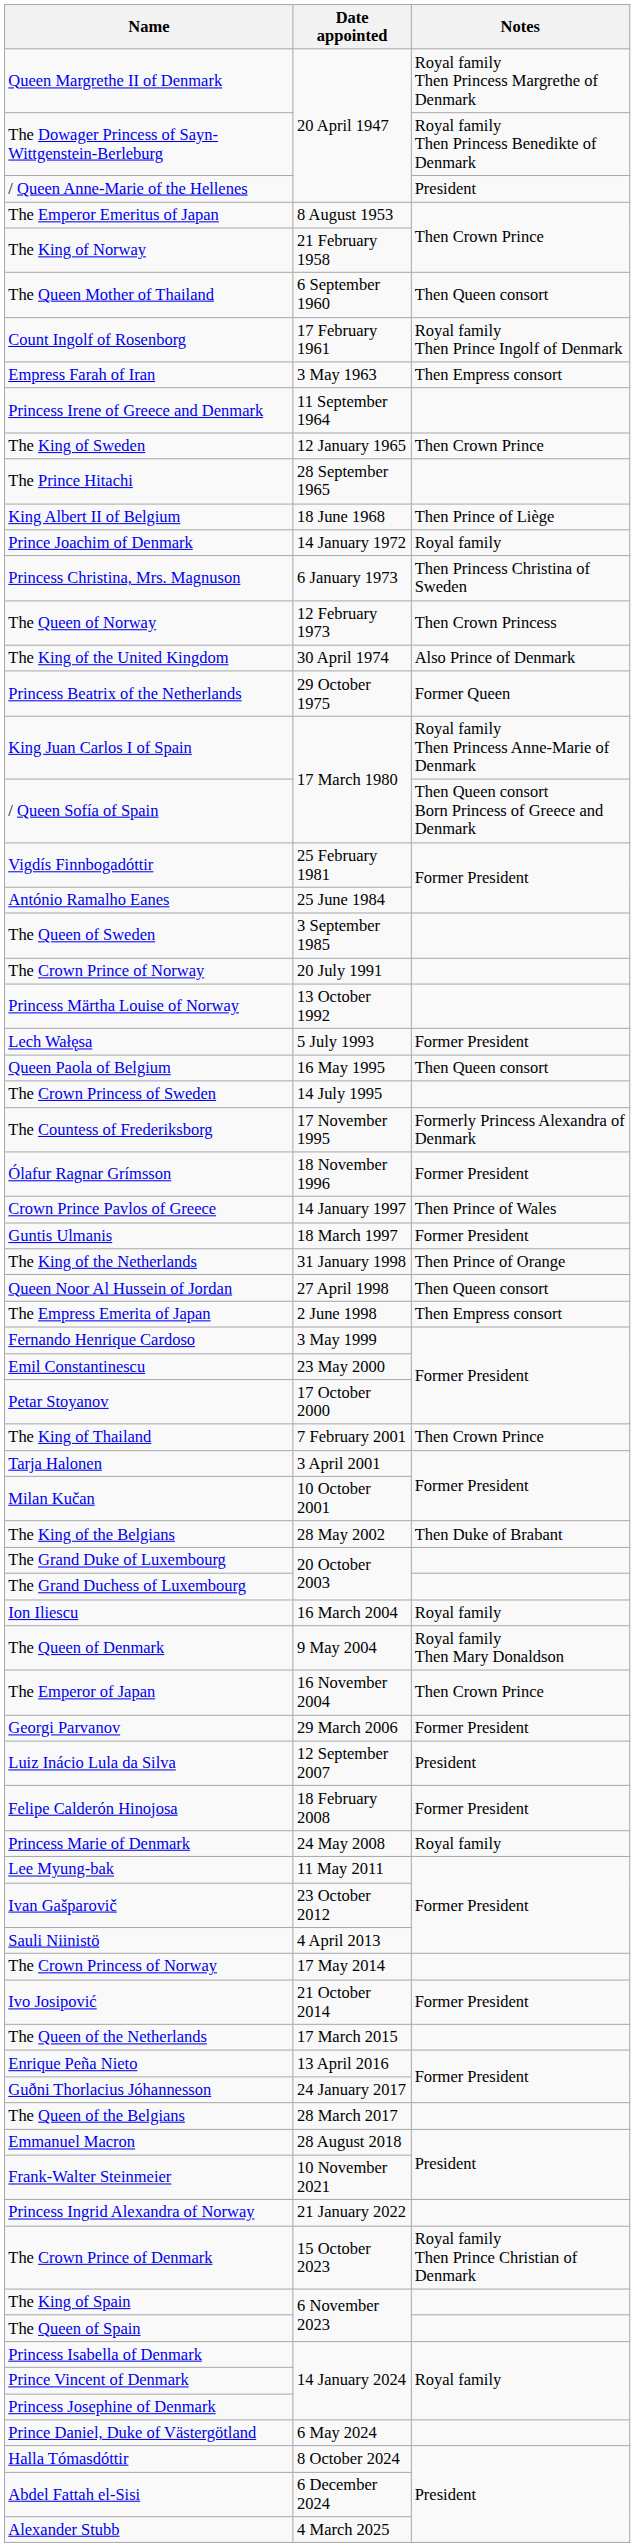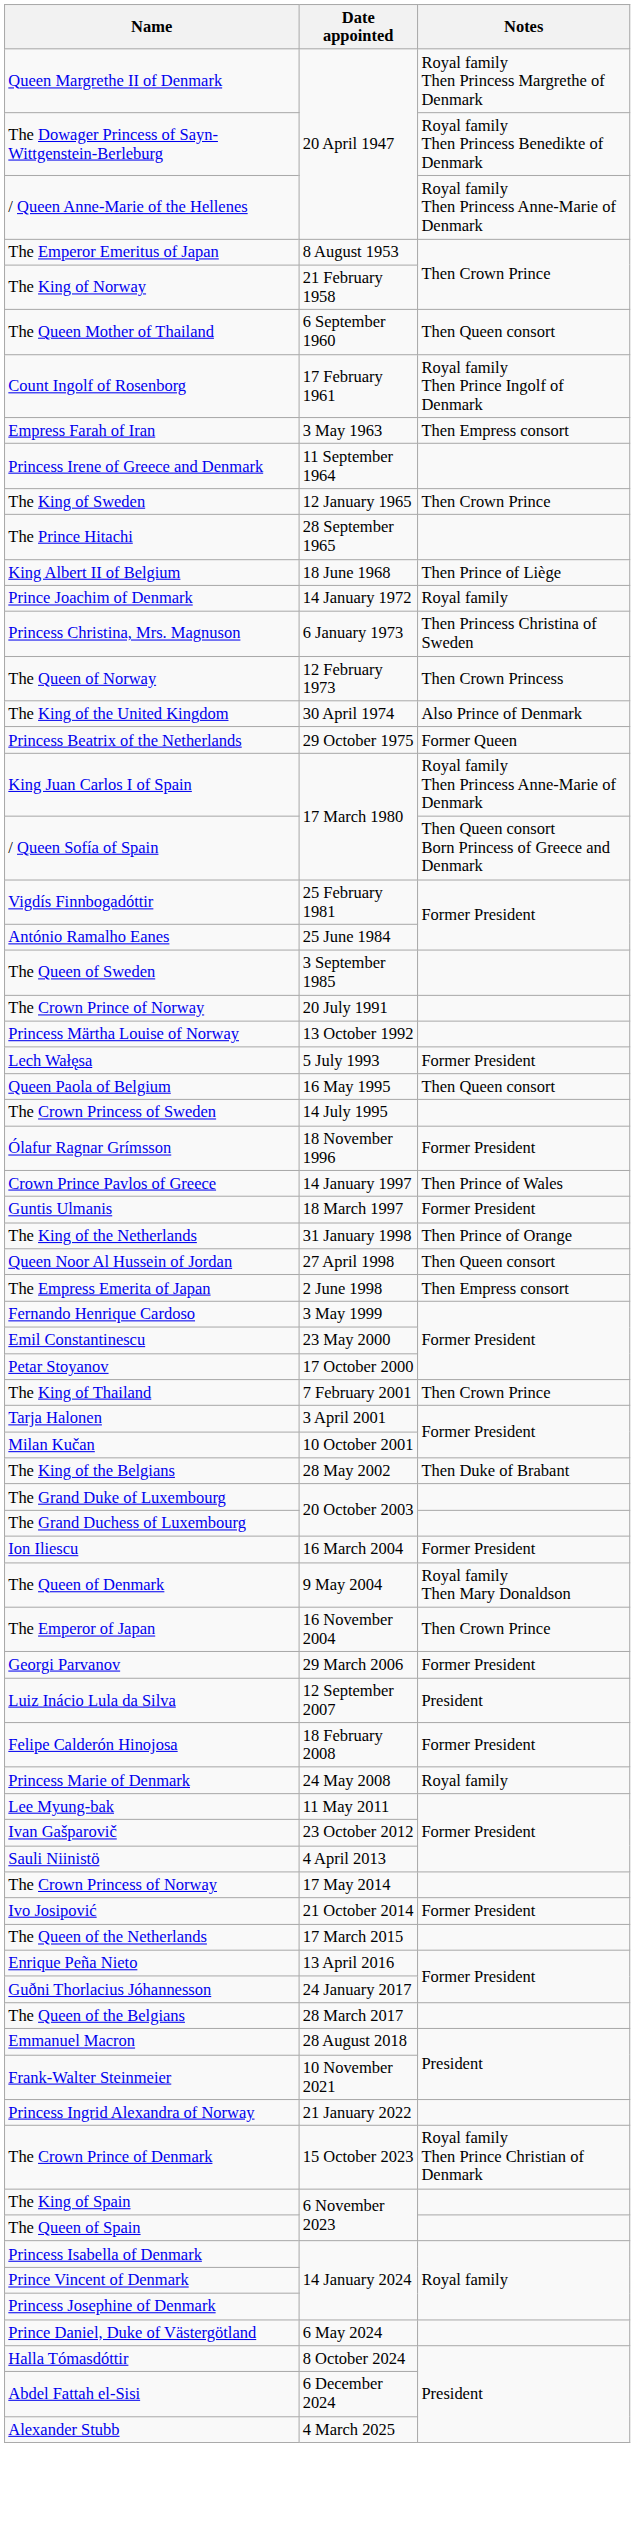 <table class="wikitable sortable">
 <tr>
 <th>Name</th>
 <th>Date<br>appointed</th>
 <th>Notes</th>
 </tr>
 <tr>
 <td> <a href='#'>Queen Margrethe II of Denmark</a></td>
 <td rowspan="3">20 April 1947</td>
 <td>Royal family<br>Then Princess Margrethe of Denmark</td>
 </tr>
 <tr>
 <td> The <a href='#'>Dowager Princess of Sayn-Wittgenstein-Berleburg</a></td>
 <td>Royal family<br>Then Princess Benedikte of Denmark</td>
 </tr>
 <tr>
 <td>/ <a href='#'>Queen Anne-Marie of the Hellenes</a></td>
-<td>President</td>
+<td>Royal family<br>Then Princess Anne-Marie of Denmark</td>
 </tr>
 <tr>
 <td> The <a href='#'>Emperor Emeritus of Japan</a></td>
 <td>8 August 1953</td>
 <td rowspan="2">Then Crown Prince</td>
 </tr>
 <tr>
 <td> The <a href='#'>King of Norway</a></td>
 <td>21 February 1958</td>
 </tr>
 <tr>
 <td> The <a href='#'>Queen Mother of Thailand</a></td>
 <td>6 September 1960</td>
 <td>Then Queen consort</td>
 </tr>
 <tr>
 <td> <a href='#'>Count Ingolf of Rosenborg</a></td>
 <td>17 February 1961</td>
 <td>Royal family<br>Then Prince Ingolf of Denmark</td>
 </tr>
 <tr>
 <td> <a href='#'>Empress Farah of Iran</a></td>
 <td>3 May 1963</td>
 <td>Then Empress consort</td>
 </tr>
 <tr>
 <td> <a href='#'>Princess Irene of Greece and Denmark</a></td>
 <td>11 September 1964</td>
 <td></td>
 </tr>
 <tr>
 <td> The <a href='#'>King of Sweden</a></td>
 <td>12 January 1965</td>
 <td>Then Crown Prince</td>
 </tr>
 <tr>
 <td> The <a href='#'>Prince Hitachi</a></td>
 <td>28 September 1965</td>
 <td></td>
 </tr>
 <tr>
 <td> <a href='#'>King Albert II of Belgium</a></td>
 <td>18 June 1968</td>
 <td>Then Prince of Liège</td>
 </tr>
 <tr>
 <td> <a href='#'>Prince Joachim of Denmark</a></td>
 <td>14 January 1972</td>
 <td>Royal family</td>
 </tr>
 <tr>
 <td> <a href='#'>Princess Christina, Mrs. Magnuson</a></td>
 <td>6 January 1973</td>
 <td>Then Princess Christina of Sweden</td>
 </tr>
 <tr>
 <td> The <a href='#'>Queen of Norway</a></td>
 <td>12 February 1973</td>
 <td>Then Crown Princess</td>
 </tr>
 <tr>
 <td> The <a href='#'>King of the United Kingdom</a></td>
 <td>30 April 1974</td>
 <td>Also Prince of Denmark</td>
 </tr>
 <tr>
 <td> <a href='#'>Princess Beatrix of the Netherlands</a></td>
 <td>29 October 1975</td>
 <td>Former Queen</td>
 </tr>
 <tr>
 <td> <a href='#'>King Juan Carlos I of Spain</a></td>
 <td rowspan="2">17 March 1980</td>
 <td>Royal family<br>Then Princess Anne-Marie of Denmark</td>
 </tr>
 <tr>
 <td>/ <a href='#'>Queen Sofía of Spain</a></td>
 <td>Then Queen consort<br>Born Princess of Greece and Denmark</td>
 </tr>
 <tr>
 <td> <a href='#'>Vigdís Finnbogadóttir</a></td>
 <td>25 February 1981</td>
 <td rowspan="2">Former President</td>
 </tr>
 <tr>
 <td> <a href='#'>António Ramalho Eanes</a></td>
 <td>25 June 1984</td>
 </tr>
 <tr>
 <td> The <a href='#'>Queen of Sweden</a></td>
 <td>3 September 1985</td>
 <td></td>
 </tr>
 <tr>
 <td> The <a href='#'>Crown Prince of Norway</a></td>
 <td>20 July 1991</td>
 <td></td>
 </tr>
 <tr>
 <td> <a href='#'>Princess Märtha Louise of Norway</a></td>
 <td>13 October 1992</td>
 <td></td>
 </tr>
 <tr>
 <td> <a href='#'>Lech Wałęsa</a></td>
 <td>5 July 1993</td>
 <td>Former President</td>
 </tr>
 <tr>
 <td> <a href='#'>Queen Paola of Belgium</a></td>
 <td>16 May 1995</td>
 <td>Then Queen consort</td>
 </tr>
 <tr>
 <td> The <a href='#'>Crown Princess of Sweden</a></td>
 <td>14 July 1995</td>
 <td></td>
 </tr>
 <tr>
-<td> The <a href='#'>Countess of Frederiksborg</a></td>
-<td>17 November 1995</td>
-<td>Formerly Princess Alexandra of Denmark</td>
-</tr>
-<tr>
 <td> <a href='#'>Ólafur Ragnar Grímsson</a></td>
 <td>18 November 1996</td>
 <td>Former President</td>
 </tr>
 <tr>
 <td> <a href='#'>Crown Prince Pavlos of Greece</a></td>
 <td>14 January 1997</td>
 <td>Then Prince of Wales</td>
 </tr>
 <tr>
 <td> <a href='#'>Guntis Ulmanis</a></td>
 <td>18 March 1997</td>
 <td>Former President</td>
 </tr>
 <tr>
 <td> The <a href='#'>King of the Netherlands</a></td>
 <td>31 January 1998</td>
 <td>Then Prince of Orange</td>
 </tr>
 <tr>
 <td> <a href='#'>Queen Noor Al Hussein of Jordan</a></td>
 <td>27 April 1998</td>
 <td>Then Queen consort</td>
 </tr>
 <tr>
 <td> The <a href='#'>Empress Emerita of Japan</a></td>
 <td>2 June 1998</td>
 <td>Then Empress consort</td>
 </tr>
 <tr>
 <td> <a href='#'>Fernando Henrique Cardoso</a></td>
 <td>3 May 1999</td>
 <td rowspan="3">Former President</td>
 </tr>
 <tr>
 <td> <a href='#'>Emil Constantinescu</a></td>
 <td>23 May 2000</td>
 </tr>
 <tr>
 <td> <a href='#'>Petar Stoyanov</a></td>
 <td>17 October 2000</td>
 </tr>
 <tr>
 <td> The <a href='#'>King of Thailand</a></td>
 <td>7 February 2001</td>
 <td>Then Crown Prince</td>
 </tr>
 <tr>
 <td> <a href='#'>Tarja Halonen</a></td>
 <td>3 April 2001</td>
 <td rowspan="2">Former President</td>
 </tr>
 <tr>
 <td> <a href='#'>Milan Kučan</a></td>
 <td>10 October 2001</td>
 </tr>
 <tr>
 <td> The <a href='#'>King of the Belgians</a></td>
 <td>28 May 2002</td>
 <td>Then Duke of Brabant</td>
 </tr>
 <tr>
 <td> The <a href='#'>Grand Duke of Luxembourg</a></td>
 <td rowspan="2">20 October 2003</td>
 <td></td>
 </tr>
 <tr>
 <td> The <a href='#'>Grand Duchess of Luxembourg</a></td>
 <td></td>
 </tr>
 <tr>
 <td> <a href='#'>Ion Iliescu</a></td>
 <td>16 March 2004</td>
-<td>Royal family</td>
+<td>Former President</td>
 </tr>
 <tr>
 <td> The <a href='#'>Queen of Denmark</a></td>
 <td>9 May 2004</td>
 <td>Royal family<br>Then Mary Donaldson</td>
 </tr>
 <tr>
 <td> The <a href='#'>Emperor of Japan</a></td>
 <td>16 November 2004</td>
 <td>Then Crown Prince</td>
 </tr>
 <tr>
 <td> <a href='#'>Georgi Parvanov</a></td>
 <td>29 March 2006</td>
 <td>Former President</td>
 </tr>
 <tr>
 <td> <a href='#'>Luiz Inácio Lula da Silva</a></td>
 <td>12 September 2007</td>
 <td>President</td>
 </tr>
 <tr>
 <td> <a href='#'>Felipe Calderón Hinojosa</a></td>
 <td>18 February 2008</td>
 <td>Former President</td>
 </tr>
 <tr>
 <td> <a href='#'>Princess Marie of Denmark</a></td>
 <td>24 May 2008</td>
 <td>Royal family</td>
 </tr>
 <tr>
 <td> <a href='#'>Lee Myung-bak</a></td>
 <td>11 May 2011</td>
 <td rowspan="3">Former President</td>
 </tr>
 <tr>
 <td> <a href='#'>Ivan Gašparovič</a></td>
 <td>23 October 2012</td>
 </tr>
 <tr>
 <td> <a href='#'>Sauli Niinistö</a></td>
 <td>4 April 2013</td>
 </tr>
 <tr>
 <td> The <a href='#'>Crown Princess of Norway</a></td>
 <td>17 May 2014</td>
 <td></td>
 </tr>
 <tr>
 <td> <a href='#'>Ivo Josipović</a></td>
 <td>21 October 2014</td>
 <td>Former President</td>
 </tr>
 <tr>
 <td> The <a href='#'>Queen of the Netherlands</a></td>
 <td>17 March 2015</td>
 <td></td>
 </tr>
 <tr>
 <td> <a href='#'>Enrique Peña Nieto</a></td>
 <td>13 April 2016</td>
 <td rowspan="2">Former President</td>
 </tr>
 <tr>
 <td> <a href='#'>Guðni Thorlacius Jóhannesson</a></td>
 <td>24 January 2017</td>
 </tr>
 <tr>
 <td> The <a href='#'>Queen of the Belgians</a></td>
 <td>28 March 2017</td>
 <td></td>
 </tr>
 <tr>
 <td> <a href='#'>Emmanuel Macron</a></td>
 <td>28 August 2018</td>
 <td rowspan="2">President</td>
 </tr>
 <tr>
 <td> <a href='#'>Frank-Walter Steinmeier</a></td>
 <td>10 November 2021</td>
 </tr>
 <tr>
 <td> <a href='#'>Princess Ingrid Alexandra of Norway</a></td>
 <td>21 January 2022</td>
 <td></td>
 </tr>
 <tr>
 <td> The <a href='#'>Crown Prince of Denmark</a></td>
 <td>15 October 2023</td>
 <td>Royal family<br>Then Prince Christian of Denmark</td>
 </tr>
 <tr>
 <td> The <a href='#'>King of Spain</a></td>
 <td rowspan="2">6 November 2023</td>
 <td></td>
 </tr>
 <tr>
 <td> The <a href='#'>Queen of Spain</a></td>
 <td></td>
 </tr>
 <tr>
 <td> <a href='#'>Princess Isabella of Denmark</a></td>
 <td rowspan="3">14 January 2024</td>
 <td rowspan="3">Royal family</td>
 </tr>
 <tr>
 <td> <a href='#'>Prince Vincent of Denmark</a></td>
 </tr>
 <tr>
 <td> <a href='#'>Princess Josephine of Denmark</a></td>
 </tr>
 <tr>
 <td> <a href='#'>Prince Daniel, Duke of Västergötland</a></td>
 <td>6 May 2024</td>
 <td></td>
 </tr>
 <tr>
 <td> <a href='#'>Halla Tómasdóttir</a></td>
 <td>8 October 2024</td>
 <td rowspan="3">President</td>
 </tr>
 <tr>
 <td> <a href='#'>Abdel Fattah el-Sisi</a></td>
 <td>6 December 2024</td>
 </tr>
 <tr>
 <td> <a href='#'>Alexander Stubb</a></td>
 <td>4 March 2025</td>
 </tr>
 </table>
